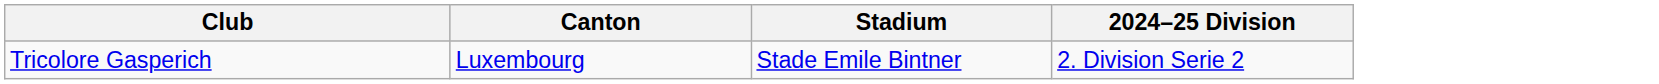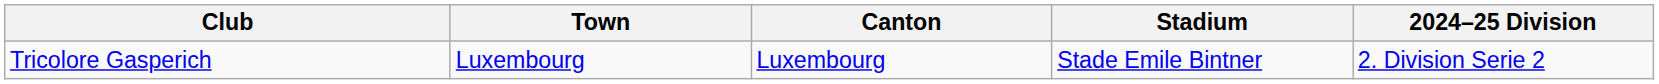 <table class="wikitable">
 <tr>
 <th style="width:300px;">Club</th>
+<th style="width:200px;">Town</th>
 <th style="width:200px;">Canton</th>
 <th style="width:200px;">Stadium</th>
 <th style="width:200px;">2024–25 Division</th>
 </tr>
 <tr>
 <td><a href='#'>Tricolore Gasperich</a></td>
 <td><a href='#'>Luxembourg</a></td>
+<td><a href='#'>Luxembourg</a></td>
 <td><a href='#'>Stade Emile Bintner</a></td>
 <td><a href='#'>2. Division Serie 2</a></td>
 </tr>
 </table>
